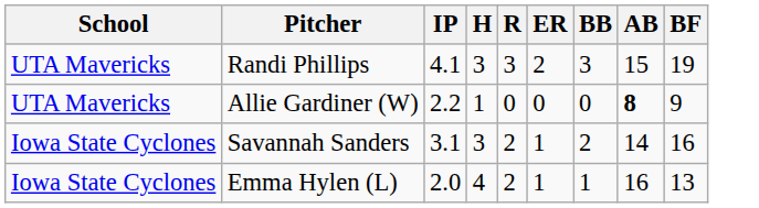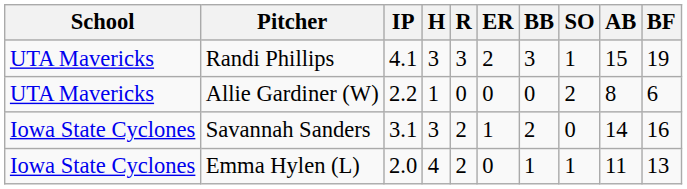 <table class="wikitable">
 <tr>
 <th>School</th>
 <th>Pitcher</th>
 <th>IP</th>
 <th>H</th>
 <th>R</th>
 <th>ER</th>
 <th>BB</th>
+<th>SO</th>
 <th>AB</th>
 <th>BF</th>
 </tr>
 <tr>
 <td><a href='#'>UTA Mavericks</a></td>
 <td>Randi Phillips</td>
 <td>4.1</td>
 <td>3</td>
 <td>3</td>
 <td>2</td>
 <td>3</td>
+<td>1</td>
 <td>15</td>
 <td>19</td>
 </tr>
 <tr>
 <td><a href='#'>UTA Mavericks</a></td>
 <td>Allie Gardiner (W)</td>
 <td>2.2</td>
 <td>1</td>
 <td>0</td>
 <td>0</td>
 <td>0</td>
-<td><strong>8</strong></td>
-<td>9</td>
+<td>2</td>
+<td>8</td>
+<td>6</td>
 </tr>
 <tr>
 <td><a href='#'>Iowa State Cyclones</a></td>
 <td>Savannah Sanders</td>
 <td>3.1</td>
 <td>3</td>
 <td>2</td>
 <td>1</td>
 <td>2</td>
+<td>0</td>
 <td>14</td>
 <td>16</td>
 </tr>
 <tr>
 <td><a href='#'>Iowa State Cyclones</a></td>
 <td>Emma Hylen (L)</td>
 <td>2.0</td>
 <td>4</td>
 <td>2</td>
+<td>0</td>
 <td>1</td>
 <td>1</td>
-<td>16</td>
+<td>11</td>
 <td>13</td>
 </tr>
 </table>
